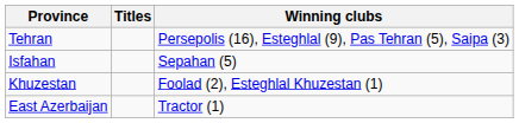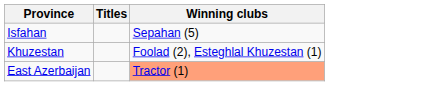 <table class="wikitable">
 <tr>
 <th>Province</th>
 <th>Titles</th>
 <th>Winning clubs</th>
-</tr>
-<tr>
-<td><a href='#'>Tehran</a></td>
-<td></td>
-<td><a href='#'>Persepolis</a> (16), <a href='#'>Esteghlal</a> (9), <a href='#'>Pas Tehran</a> (5), <a href='#'>Saipa</a> (3)</td>
 </tr>
 <tr>
 <td><a href='#'>Isfahan</a></td>
 <td></td>
 <td><a href='#'>Sepahan</a> (5)</td>
 </tr>
 <tr>
 <td><a href='#'>Khuzestan</a></td>
 <td></td>
 <td><a href='#'>Foolad</a> (2), <a href='#'>Esteghlal Khuzestan</a> (1)</td>
 </tr>
 <tr>
 <td><a href='#'>East Azerbaijan</a></td>
 <td></td>
-<td><a href='#'>Tractor</a> (1)</td>
+<td style="background: lightsalmon;"><a href='#'>Tractor</a> (1)</td>
 </tr>
 </table>
